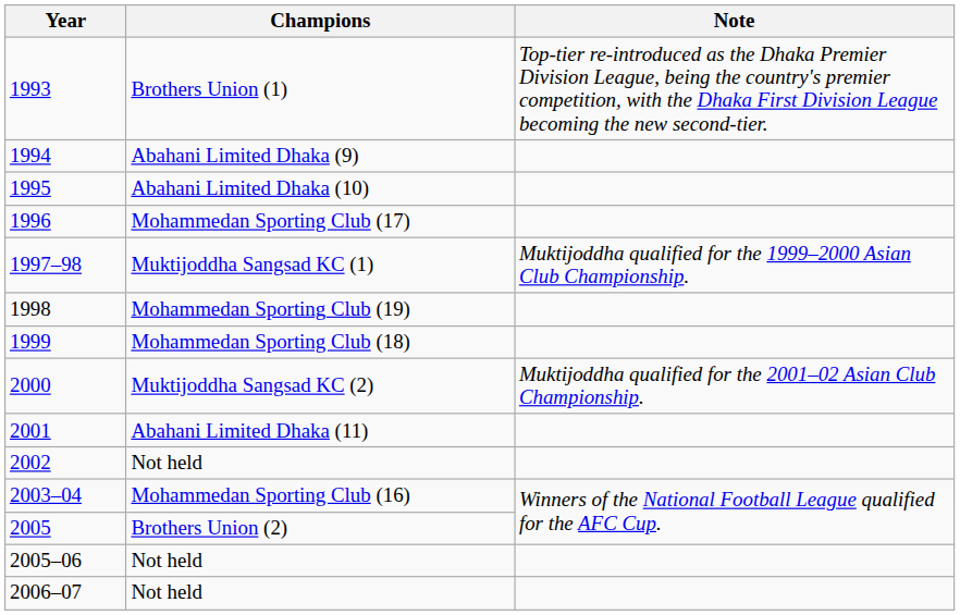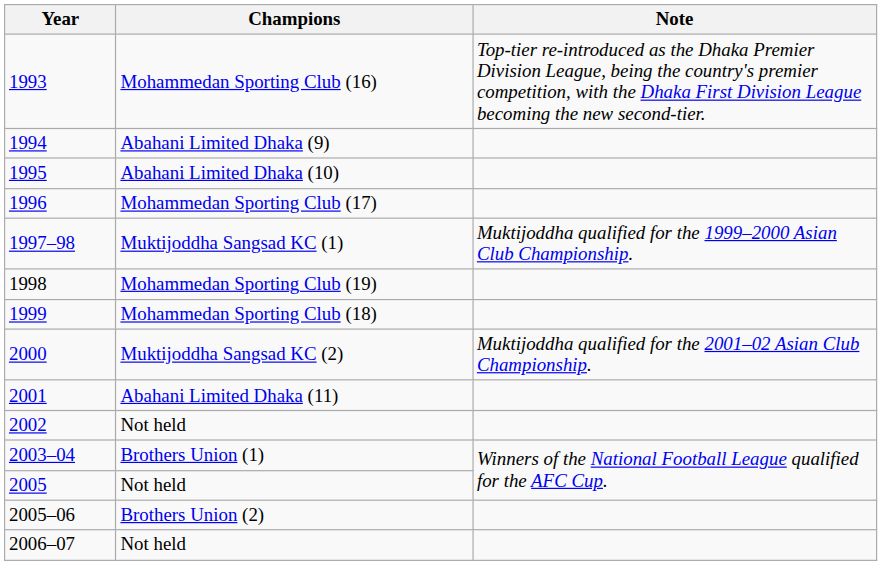 <table class="wikitable sortable" width="740px" text-align="left">
 <tr>
 <th width=100px>Year</th>
 <th width=350px>Champions</th>
 <th width=400px>Note</th>
 </tr>
 <tr>
 <td><a href='#'>1993</a></td>
-<td><a href='#'>Brothers Union</a> (1)</td>
+<td><a href='#'>Mohammedan Sporting Club</a> (16)</td>
 <td><em>Top-tier re-introduced as the Dhaka Premier Division League, being the country's premier competition, with the <a href='#'>Dhaka First Division League</a> becoming the new second-tier.</em></td>
 </tr>
 <tr>
 <td><a href='#'>1994</a></td>
 <td><a href='#'>Abahani Limited Dhaka</a> (9)</td>
 <td></td>
 </tr>
 <tr>
 <td><a href='#'>1995</a></td>
 <td><a href='#'>Abahani Limited Dhaka</a> (10)</td>
 <td></td>
 </tr>
 <tr>
 <td><a href='#'>1996</a></td>
 <td><a href='#'>Mohammedan Sporting Club</a> (17)</td>
 <td></td>
 </tr>
 <tr>
 <td><a href='#'>1997–98</a></td>
 <td><a href='#'>Muktijoddha Sangsad KC</a> (1)</td>
 <td><em>Muktijoddha qualified for the <a href='#'>1999–2000 Asian Club Championship</a>.</em></td>
 </tr>
 <tr>
 <td>1998</td>
 <td><a href='#'>Mohammedan Sporting Club</a> (19)</td>
 <td></td>
 </tr>
 <tr>
 <td><a href='#'>1999</a></td>
 <td><a href='#'>Mohammedan Sporting Club</a> (18)</td>
 <td></td>
 </tr>
 <tr>
 <td><a href='#'>2000</a></td>
 <td><a href='#'>Muktijoddha Sangsad KC</a> (2)</td>
 <td><em>Muktijoddha qualified for the <a href='#'>2001–02 Asian Club Championship</a>.</em></td>
 </tr>
 <tr>
 <td><a href='#'>2001</a></td>
 <td><a href='#'>Abahani Limited Dhaka</a> (11)</td>
 <td></td>
 </tr>
 <tr>
 <td><a href='#'>2002</a></td>
 <td>Not held</td>
 <td></td>
 </tr>
 <tr>
 <td><a href='#'>2003–04</a></td>
-<td><a href='#'>Mohammedan Sporting Club</a> (16)</td>
+<td><a href='#'>Brothers Union</a> (1)</td>
 <td rowspan=2><em>Winners of the <a href='#'>National Football League</a> qualified for the <a href='#'>AFC Cup</a>.</em></td>
 </tr>
 <tr>
 <td><a href='#'>2005</a></td>
-<td><a href='#'>Brothers Union</a> (2)</td>
+<td>Not held</td>
 </tr>
 <tr>
 <td>2005–06</td>
-<td>Not held</td>
+<td><a href='#'>Brothers Union</a> (2)</td>
 <td></td>
 </tr>
 <tr>
 <td>2006–07</td>
 <td>Not held</td>
 <td></td>
 </tr>
 </table>
